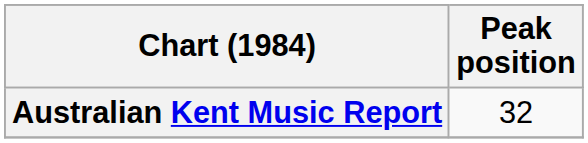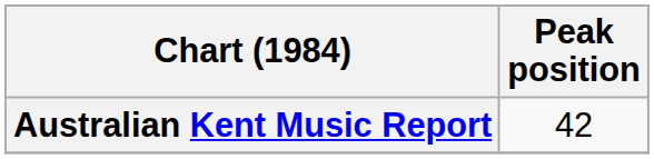 <table class="wikitable sortable plainrowheaders">
 <tr>
 <th scope="col">Chart (1984)</th>
 <th scope="col">Peak<br>position</th>
 </tr>
 <tr>
 <th scope="row">Australian <a href='#'>Kent Music Report</a></th>
-<td style="text-align:center;">32</td>
+<td style="text-align:center;">42</td>
 </tr>
 <tr>
 </tr>
 </table>
